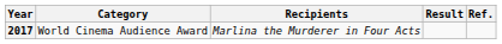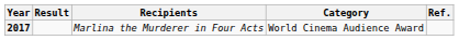 <table class="wikitable plainrowheaders sortable">
 <tr>
 <th>Year</th>
+<th>Result</th>
+<th>Recipients</th>
 <th>Category</th>
-<th>Recipients</th>
-<th>Result</th>
 <th class="unsortable">Ref.</th>
 </tr>
 <tr>
 <th>2017</th>
+<td></td>
+<td><em>Marlina the Murderer in Four Acts</em></td>
 <td>World Cinema Audience Award</td>
-<td><em>Marlina the Murderer in Four Acts</em></td>
-<td></td>
 <td align="center"></td>
 </tr>
 </table>
